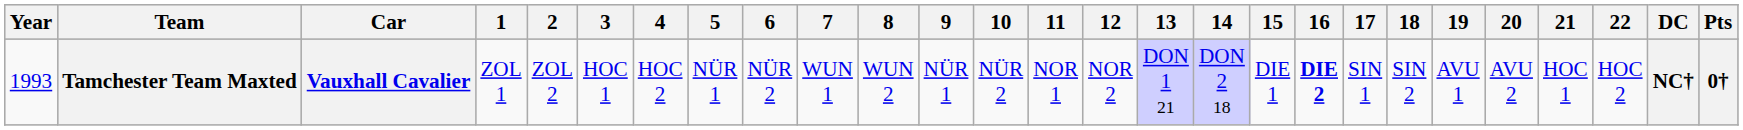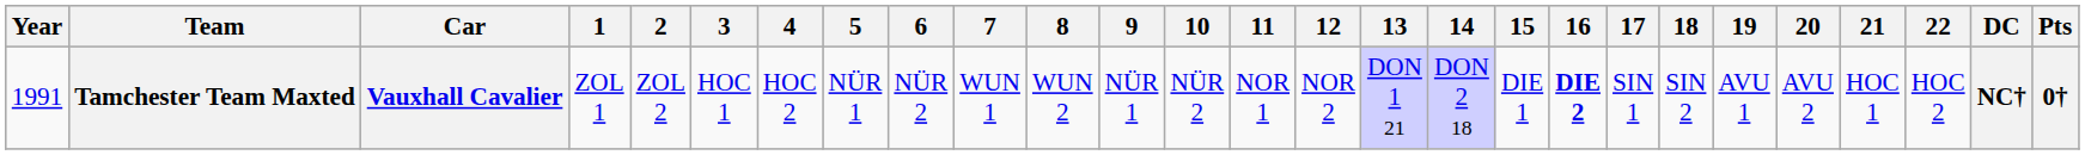 <table class="wikitable" style="text-align:center; font-size:85%">
 <tr>
 <th>Year</th>
 <th>Team</th>
 <th>Car</th>
 <th>1</th>
 <th>2</th>
 <th>3</th>
 <th>4</th>
 <th>5</th>
 <th>6</th>
 <th>7</th>
 <th>8</th>
 <th>9</th>
 <th>10</th>
 <th>11</th>
 <th>12</th>
 <th>13</th>
 <th>14</th>
 <th>15</th>
 <th>16</th>
 <th>17</th>
 <th>18</th>
 <th>19</th>
 <th>20</th>
 <th>21</th>
 <th>22</th>
 <th>DC</th>
 <th>Pts</th>
 </tr>
 <tr>
-<td><a href='#'>1993</a></td>
+<td><a href='#'>1991</a></td>
 <th>Tamchester Team Maxted</th>
 <th><a href='#'>Vauxhall Cavalier</a></th>
 <td><a href='#'>ZOL<br>1</a></td>
 <td><a href='#'>ZOL<br>2</a></td>
 <td><a href='#'>HOC<br>1</a></td>
 <td><a href='#'>HOC<br>2</a></td>
 <td><a href='#'>NÜR<br>1</a></td>
 <td><a href='#'>NÜR<br>2</a></td>
 <td><a href='#'>WUN<br>1</a></td>
 <td><a href='#'>WUN<br>2</a></td>
 <td><a href='#'>NÜR<br>1</a></td>
 <td><a href='#'>NÜR<br>2</a></td>
 <td><a href='#'>NOR<br>1</a></td>
 <td><a href='#'>NOR<br>2</a></td>
 <td style="background:#CFCFFF;"><a href='#'>DON<br>1</a><br><small>21</small></td>
 <td style="background:#CFCFFF;"><a href='#'>DON<br>2</a><br><small>18</small></td>
 <td><a href='#'>DIE<br>1</a></td>
 <td><strong><a href='#'>DIE<br>2</a></strong></td>
 <td><a href='#'>SIN<br>1</a></td>
 <td><a href='#'>SIN<br>2</a></td>
 <td><a href='#'>AVU<br>1</a></td>
 <td><a href='#'>AVU<br>2</a></td>
 <td><a href='#'>HOC<br>1</a></td>
 <td><a href='#'>HOC<br>2</a></td>
 <th>NC†</th>
 <th>0†</th>
 </tr>
 </table>
